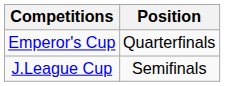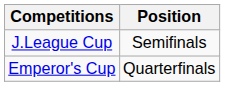 <table class="wikitable" style="text-align:center;">
 <tr>
 <th>Competitions</th>
 <th>Position</th>
 </tr>
 <tr>
+<td><a href='#'>J.League Cup</a></td>
+<td>Semifinals</td>
+</tr>
+<tr>
 <td><a href='#'>Emperor's Cup</a></td>
 <td>Quarterfinals</td>
 </tr>
-<tr>
-<td><a href='#'>J.League Cup</a></td>
-<td>Semifinals</td>
-</tr>
 </table>
